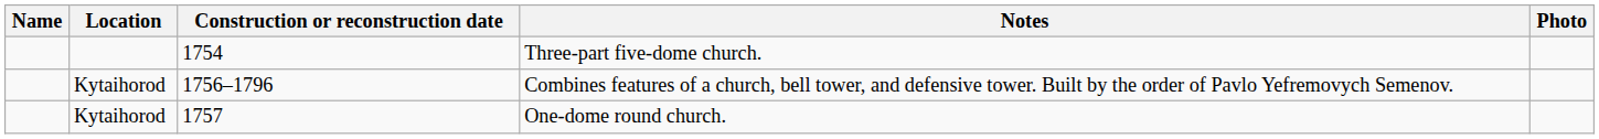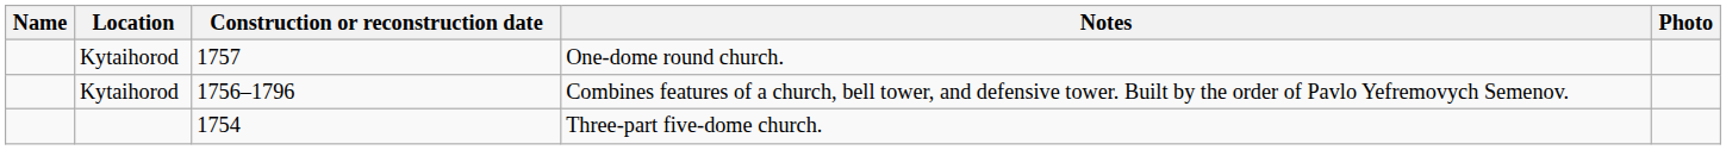 <table class="wikitable sortable" width="100%">
 <tr>
 <th>Name</th>
 <th>Location</th>
 <th>Construction or reconstruction date</th>
 <th>Notes</th>
 <th>Photo</th>
 </tr>
 <tr>
 <td></td>
-<td></td>
-<td>1754</td>
-<td>Three-part five-dome church.</td>
+<td>Kytaihorod</td>
+<td>1757</td>
+<td>One-dome round church.</td>
 <td></td>
 </tr>
 <tr>
 <td></td>
 <td>Kytaihorod</td>
 <td>1756–1796</td>
 <td>Combines features of a church, bell tower, and defensive tower. Built by the order of Pavlo Yefremovych Semenov.</td>
 <td></td>
 </tr>
 <tr>
 <td></td>
-<td>Kytaihorod</td>
-<td>1757</td>
-<td>One-dome round church.</td>
+<td></td>
+<td>1754</td>
+<td>Three-part five-dome church.</td>
 <td></td>
 </tr>
 </table>
